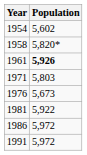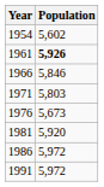 <table class="wikitable">
 <tr>
 <th>Year</th>
 <th>Population</th>
 </tr>
 <tr>
 <td>1954</td>
 <td>5,602</td>
 </tr>
 <tr>
-<td>1958</td>
-<td>5,820*</td>
+<td>1961</td>
+<td><strong>5,926</strong></td>
 </tr>
 <tr>
-<td>1961</td>
-<td><strong>5,926</strong></td>
+<td>1966</td>
+<td>5,846</td>
 </tr>
 <tr>
 <td>1971</td>
 <td>5,803</td>
 </tr>
 <tr>
 <td>1976</td>
 <td>5,673</td>
 </tr>
 <tr>
 <td>1981</td>
-<td>5,922</td>
+<td>5,920</td>
 </tr>
 <tr>
 <td>1986</td>
 <td>5,972</td>
 </tr>
 <tr>
 <td>1991</td>
 <td>5,972</td>
 </tr>
 </table>
